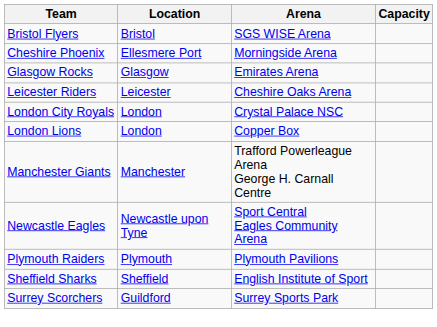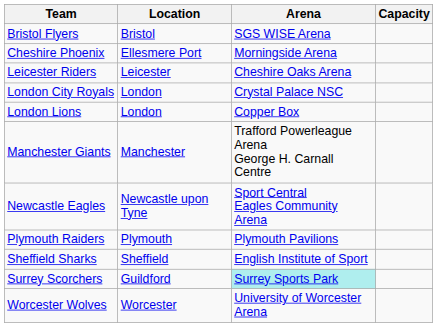 <table class="wikitable sortable">
 <tr>
 <th scope="col" style="width: 140px;">Team</th>
 <th scope="col" style="width: 140px;">Location</th>
 <th scope="col" style="width: 180px;">Arena</th>
 <th>Capacity</th>
 </tr>
 <tr>
 <td><a href='#'>Bristol Flyers</a></td>
 <td><a href='#'>Bristol</a></td>
 <td><a href='#'>SGS WISE Arena</a></td>
 <td></td>
 </tr>
 <tr>
 <td><a href='#'>Cheshire Phoenix</a></td>
 <td><a href='#'>Ellesmere Port</a></td>
 <td><a href='#'>Morningside Arena</a></td>
-<td></td>
-</tr>
-<tr>
-<td><a href='#'>Glasgow Rocks</a></td>
-<td><a href='#'>Glasgow</a></td>
-<td><a href='#'>Emirates Arena</a></td>
 <td></td>
 </tr>
 <tr>
 <td><a href='#'>Leicester Riders</a></td>
 <td><a href='#'>Leicester</a></td>
 <td><a href='#'>Cheshire Oaks Arena</a></td>
 <td></td>
 </tr>
 <tr>
 <td><a href='#'>London City Royals</a></td>
 <td><a href='#'>London</a></td>
 <td><a href='#'>Crystal Palace NSC</a></td>
 <td></td>
 </tr>
 <tr>
 <td><a href='#'>London Lions</a></td>
 <td><a href='#'>London</a></td>
 <td><a href='#'>Copper Box</a></td>
 <td></td>
 </tr>
 <tr>
 <td><a href='#'>Manchester Giants</a></td>
 <td><a href='#'>Manchester</a></td>
 <td>Trafford Powerleague Arena<br>George H. Carnall Centre</td>
 <td></td>
 </tr>
 <tr>
 <td><a href='#'>Newcastle Eagles</a></td>
 <td><a href='#'>Newcastle upon Tyne</a></td>
 <td><a href='#'>Sport Central</a><br><a href='#'>Eagles Community Arena</a></td>
 <td></td>
 </tr>
 <tr>
 <td><a href='#'>Plymouth Raiders</a></td>
 <td><a href='#'>Plymouth</a></td>
 <td><a href='#'>Plymouth Pavilions</a></td>
 <td></td>
 </tr>
 <tr>
 <td><a href='#'>Sheffield Sharks</a></td>
 <td><a href='#'>Sheffield</a></td>
 <td><a href='#'>English Institute of Sport</a></td>
 <td></td>
 </tr>
 <tr>
 <td><a href='#'>Surrey Scorchers</a></td>
 <td><a href='#'>Guildford</a></td>
-<td><a href='#'>Surrey Sports Park</a></td>
+<td style="background: paleturquoise;"><a href='#'>Surrey Sports Park</a></td>
+<td></td>
+</tr>
+<tr>
+<td><a href='#'>Worcester Wolves</a></td>
+<td><a href='#'>Worcester</a></td>
+<td><a href='#'>University of Worcester Arena</a></td>
 <td></td>
 </tr>
 </table>
